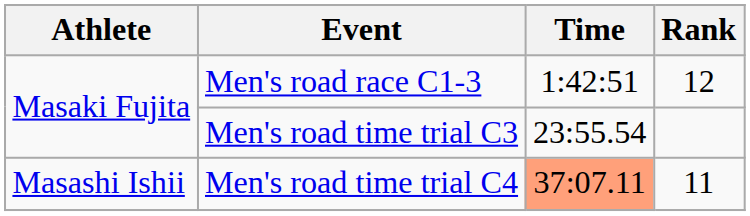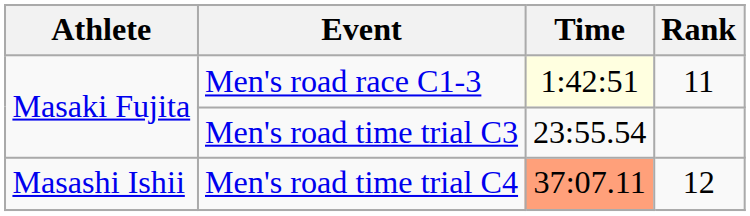 <table class=wikitable>
 <tr>
 <th>Athlete</th>
 <th>Event</th>
 <th>Time</th>
 <th>Rank</th>
 </tr>
 <tr align=center>
 <td align=left rowspan=2><a href='#'>Masaki Fujita</a></td>
 <td align=left><a href='#'>Men's road race C1-3</a></td>
-<td>1:42:51</td>
-<td>12</td>
+<td style="background: lightyellow;">1:42:51</td>
+<td>11</td>
 </tr>
 <tr align=center>
 <td align=left><a href='#'>Men's road time trial C3</a></td>
 <td>23:55.54</td>
 <td></td>
 </tr>
 <tr align=center>
 <td align=left><a href='#'>Masashi Ishii</a></td>
 <td align=left><a href='#'>Men's road time trial C4</a></td>
 <td style="background: lightsalmon;">37:07.11</td>
-<td>11</td>
+<td>12</td>
 </tr>
 </table>
